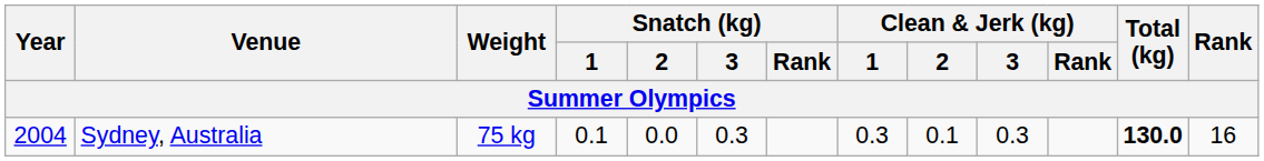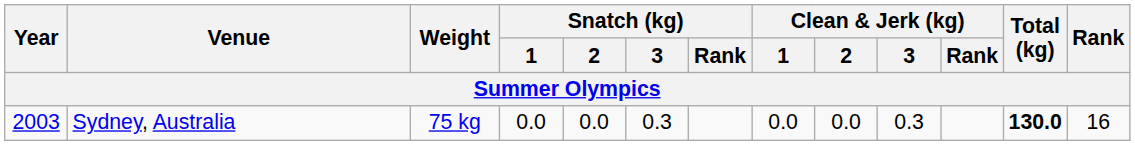 <table class = "wikitable" style="text-align:center;">
 <tr>
 <th rowspan=2 width=40>Year</th>
 <th rowspan=2 width=250>Venue</th>
 <th rowspan=2 width=60>Weight</th>
 <th colspan=4>Snatch (kg)</th>
 <th colspan=4>Clean & Jerk (kg)</th>
 <th rowspan=2 width=40>Total <br>(kg)</th>
 <th rowspan=2 width=40>Rank</th>
 </tr>
 <tr>
 <th width=40>1</th>
 <th width=40>2</th>
 <th width=40>3</th>
 <th width=40>Rank</th>
 <th width=40>1</th>
 <th width=40>2</th>
 <th width=40>3</th>
 <th width=40>Rank</th>
 </tr>
 <tr>
 <th colspan=13><a href='#'>Summer Olympics</a></th>
 </tr>
 <tr>
-<td><a href='#'>2004</a></td>
+<td><a href='#'>2003</a></td>
 <td align=left> <a href='#'>Sydney</a>, <a href='#'>Australia</a></td>
 <td><a href='#'>75 kg</a></td>
-<td>0.1</td>
+<td>0.0</td>
 <td>0.0</td>
 <td>0.3</td>
 <td></td>
-<td>0.3</td>
-<td>0.1</td>
+<td>0.0</td>
+<td>0.0</td>
 <td>0.3</td>
 <td></td>
 <td><strong>130.0</strong></td>
 <td>16</td>
 </tr>
 </table>
